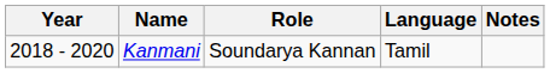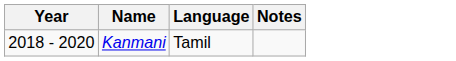 <table class="wikitable sortable">
 <tr>
 <th>Year</th>
 <th>Name</th>
-<th>Role</th>
 <th>Language</th>
 <th class="unsortable">Notes</th>
 </tr>
 <tr>
 <td>2018 - 2020</td>
 <td><em><a href='#'>Kanmani</a></em></td>
-<td>Soundarya Kannan</td>
 <td>Tamil</td>
 <td></td>
 </tr>
 </table>
